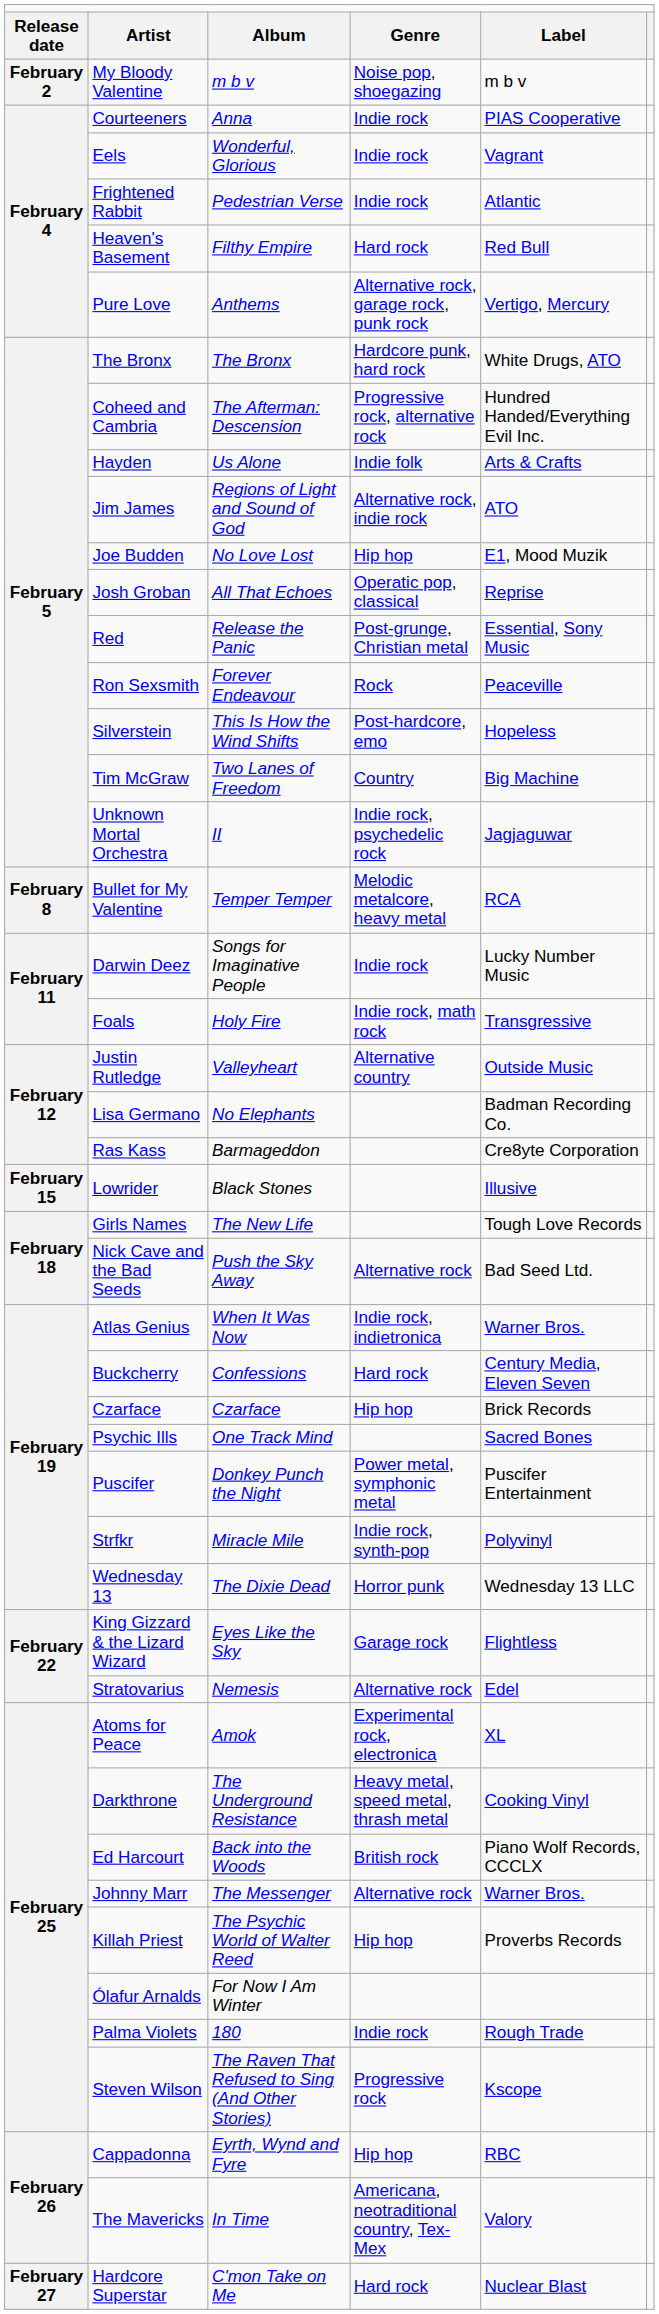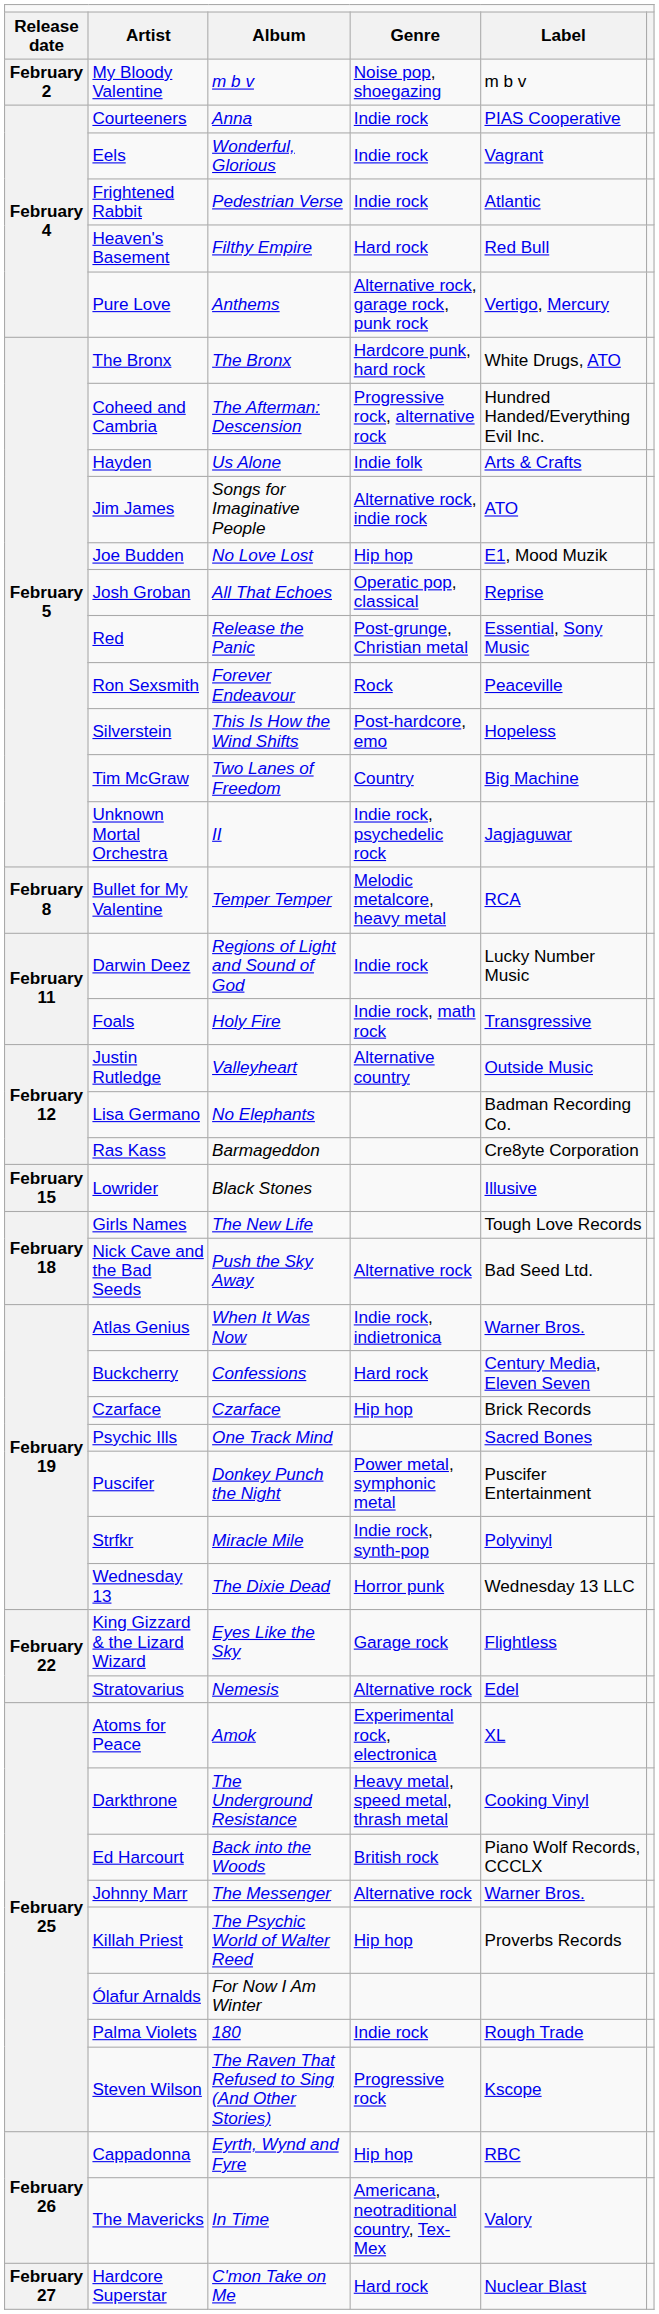 <table class="wikitable plainrowheaders">
 <tr>
 <td colspan="6" style="text-align:center;"></td>
 </tr>
 <tr>
 <th scope="col">Release date</th>
 <th scope="col">Artist</th>
 <th scope="col">Album</th>
 <th scope="col">Genre</th>
 <th scope="col">Label</th>
 <th scope="col"></th>
 </tr>
 <tr>
 <th scope="row" style="text-align:center;">February<br>2</th>
 <td><a href='#'>My Bloody Valentine</a></td>
 <td><em><a href='#'>m b v</a></em></td>
 <td><a href='#'>Noise pop</a>, <a href='#'>shoegazing</a></td>
 <td>m b v</td>
 <td></td>
 </tr>
 <tr>
 <th scope="row" rowspan="5" style="text-align:center;">February<br>4</th>
 <td><a href='#'>Courteeners</a></td>
 <td><em><a href='#'>Anna</a></em></td>
 <td><a href='#'>Indie rock</a></td>
 <td><a href='#'>PIAS Cooperative</a></td>
 <td></td>
 </tr>
 <tr>
 <td><a href='#'>Eels</a></td>
 <td><em><a href='#'>Wonderful, Glorious</a></em></td>
 <td><a href='#'>Indie rock</a></td>
 <td><a href='#'>Vagrant</a></td>
 <td></td>
 </tr>
 <tr>
 <td><a href='#'>Frightened Rabbit</a></td>
 <td><em><a href='#'>Pedestrian Verse</a></em></td>
 <td><a href='#'>Indie rock</a></td>
 <td><a href='#'>Atlantic</a></td>
 <td></td>
 </tr>
 <tr>
 <td><a href='#'>Heaven's Basement</a></td>
 <td><em><a href='#'>Filthy Empire</a></em></td>
 <td><a href='#'>Hard rock</a></td>
 <td><a href='#'>Red Bull</a></td>
 <td></td>
 </tr>
 <tr>
 <td><a href='#'>Pure Love</a></td>
 <td><em><a href='#'>Anthems</a></em></td>
 <td><a href='#'>Alternative rock</a>, <a href='#'>garage rock</a>, <a href='#'>punk rock</a></td>
 <td><a href='#'>Vertigo</a>, <a href='#'>Mercury</a></td>
 <td></td>
 </tr>
 <tr>
 <th scope="row" rowspan="11" style="text-align:center;">February<br>5</th>
 <td><a href='#'>The Bronx</a></td>
 <td><em><a href='#'>The Bronx</a></em></td>
 <td><a href='#'>Hardcore punk</a>, <a href='#'>hard rock</a></td>
 <td>White Drugs, <a href='#'>ATO</a></td>
 <td></td>
 </tr>
 <tr>
 <td><a href='#'>Coheed and Cambria</a></td>
 <td><em><a href='#'>The Afterman: Descension</a></em></td>
 <td><a href='#'>Progressive rock</a>, <a href='#'>alternative rock</a></td>
 <td>Hundred Handed/Everything Evil Inc.</td>
 <td></td>
 </tr>
 <tr>
 <td><a href='#'>Hayden</a></td>
 <td><em><a href='#'>Us Alone</a></em></td>
 <td><a href='#'>Indie folk</a></td>
 <td><a href='#'>Arts & Crafts</a></td>
 <td></td>
 </tr>
 <tr>
 <td><a href='#'>Jim James</a></td>
-<td><em><a href='#'>Regions of Light and Sound of God</a></em></td>
+<td><em>Songs for Imaginative People</em></td>
 <td><a href='#'>Alternative rock</a>, <a href='#'>indie rock</a></td>
 <td><a href='#'>ATO</a></td>
 <td></td>
 </tr>
 <tr>
 <td><a href='#'>Joe Budden</a></td>
 <td><em><a href='#'>No Love Lost</a></em></td>
 <td><a href='#'>Hip hop</a></td>
 <td><a href='#'>E1</a>, Mood Muzik</td>
 <td></td>
 </tr>
 <tr>
 <td><a href='#'>Josh Groban</a></td>
 <td><em><a href='#'>All That Echoes</a></em></td>
 <td><a href='#'>Operatic pop</a>, <a href='#'>classical</a></td>
 <td><a href='#'>Reprise</a></td>
 <td></td>
 </tr>
 <tr>
 <td><a href='#'>Red</a></td>
 <td><em><a href='#'>Release the Panic</a></em></td>
 <td><a href='#'>Post-grunge</a>, <a href='#'>Christian metal</a></td>
 <td><a href='#'>Essential</a>, <a href='#'>Sony Music</a></td>
 <td></td>
 </tr>
 <tr>
 <td><a href='#'>Ron Sexsmith</a></td>
 <td><em><a href='#'>Forever Endeavour</a></em></td>
 <td><a href='#'>Rock</a></td>
 <td><a href='#'>Peaceville</a></td>
 <td></td>
 </tr>
 <tr>
 <td><a href='#'>Silverstein</a></td>
 <td><em><a href='#'>This Is How the Wind Shifts</a></em></td>
 <td><a href='#'>Post-hardcore</a>, <a href='#'>emo</a></td>
 <td><a href='#'>Hopeless</a></td>
 <td></td>
 </tr>
 <tr>
 <td><a href='#'>Tim McGraw</a></td>
 <td><em><a href='#'>Two Lanes of Freedom</a></em></td>
 <td><a href='#'>Country</a></td>
 <td><a href='#'>Big Machine</a></td>
 <td></td>
 </tr>
 <tr>
 <td><a href='#'>Unknown Mortal Orchestra</a></td>
 <td><em><a href='#'>II</a></em></td>
 <td><a href='#'>Indie rock</a>, <a href='#'>psychedelic rock</a></td>
 <td><a href='#'>Jagjaguwar</a></td>
 <td></td>
 </tr>
 <tr>
 <th scope="row" style="text-align:center;">February<br>8</th>
 <td><a href='#'>Bullet for My Valentine</a></td>
 <td><em><a href='#'>Temper Temper</a></em></td>
 <td><a href='#'>Melodic metalcore</a>, <a href='#'>heavy metal</a></td>
 <td><a href='#'>RCA</a></td>
 <td></td>
 </tr>
 <tr>
 <th scope="row" rowspan="2" style="text-align:center;">February<br>11</th>
 <td><a href='#'>Darwin Deez</a></td>
-<td><em>Songs for Imaginative People</em></td>
+<td><em><a href='#'>Regions of Light and Sound of God</a></em></td>
 <td><a href='#'>Indie rock</a></td>
 <td>Lucky Number Music</td>
 <td></td>
 </tr>
 <tr>
 <td><a href='#'>Foals</a></td>
 <td><em><a href='#'>Holy Fire</a></em></td>
 <td><a href='#'>Indie rock</a>, <a href='#'>math rock</a></td>
 <td><a href='#'>Transgressive</a></td>
 <td></td>
 </tr>
 <tr>
 <th scope="row" rowspan="3" style="text-align:center;">February<br>12</th>
 <td><a href='#'>Justin Rutledge</a></td>
 <td><em><a href='#'>Valleyheart</a></em></td>
 <td><a href='#'>Alternative country</a></td>
 <td><a href='#'>Outside Music</a></td>
 <td></td>
 </tr>
 <tr>
 <td><a href='#'>Lisa Germano</a></td>
 <td><em><a href='#'>No Elephants</a></em></td>
 <td></td>
 <td>Badman Recording Co.</td>
 <td></td>
 </tr>
 <tr>
 <td><a href='#'>Ras Kass</a></td>
 <td><em>Barmageddon</em></td>
 <td></td>
 <td>Cre8yte Corporation</td>
 <td></td>
 </tr>
 <tr>
 <th scope="row" style="text-align:center;">February<br>15</th>
 <td><a href='#'>Lowrider</a></td>
 <td><em>Black Stones</em></td>
 <td></td>
 <td><a href='#'>Illusive</a></td>
 <td></td>
 </tr>
 <tr>
 <th scope="row" rowspan="2" style="text-align:center;">February<br>18</th>
 <td><a href='#'>Girls Names</a></td>
 <td><em><a href='#'>The New Life</a></em></td>
 <td></td>
 <td>Tough Love Records</td>
 <td></td>
 </tr>
 <tr>
 <td><a href='#'>Nick Cave and the Bad Seeds</a></td>
 <td><em><a href='#'>Push the Sky Away</a></em></td>
 <td><a href='#'>Alternative rock</a></td>
 <td>Bad Seed Ltd.</td>
 <td></td>
 </tr>
 <tr>
 <th scope="row" rowspan="7" style="text-align:center;">February<br>19</th>
 <td><a href='#'>Atlas Genius</a></td>
 <td><em><a href='#'>When It Was Now</a></em></td>
 <td><a href='#'>Indie rock</a>, <a href='#'>indietronica</a></td>
 <td><a href='#'>Warner Bros.</a></td>
 <td></td>
 </tr>
 <tr>
 <td><a href='#'>Buckcherry</a></td>
 <td><em><a href='#'>Confessions</a></em></td>
 <td><a href='#'>Hard rock</a></td>
 <td><a href='#'>Century Media</a>, <a href='#'>Eleven Seven</a></td>
 <td></td>
 </tr>
 <tr>
 <td><a href='#'>Czarface</a></td>
 <td><em><a href='#'>Czarface</a></em></td>
 <td><a href='#'>Hip hop</a></td>
 <td>Brick Records</td>
 <td></td>
 </tr>
 <tr>
 <td><a href='#'>Psychic Ills</a></td>
 <td><em><a href='#'>One Track Mind</a></em></td>
 <td></td>
 <td><a href='#'>Sacred Bones</a></td>
 <td></td>
 </tr>
 <tr>
 <td><a href='#'>Puscifer</a></td>
 <td><em><a href='#'>Donkey Punch the Night</a></em></td>
 <td><a href='#'>Power metal</a>, <a href='#'>symphonic metal</a></td>
 <td>Puscifer Entertainment</td>
 <td></td>
 </tr>
 <tr>
 <td><a href='#'>Strfkr</a></td>
 <td><em><a href='#'>Miracle Mile</a></em></td>
 <td><a href='#'>Indie rock</a>, <a href='#'>synth-pop</a></td>
 <td><a href='#'>Polyvinyl</a></td>
 <td></td>
 </tr>
 <tr>
 <td><a href='#'>Wednesday 13</a></td>
 <td><em><a href='#'>The Dixie Dead</a></em></td>
 <td><a href='#'>Horror punk</a></td>
 <td>Wednesday 13 LLC</td>
 <td></td>
 </tr>
 <tr>
 <th scope="row" rowspan="2" style="text-align:center;">February<br>22</th>
 <td><a href='#'>King Gizzard & the Lizard Wizard</a></td>
 <td><em><a href='#'>Eyes Like the Sky</a></em></td>
 <td><a href='#'>Garage rock</a></td>
 <td><a href='#'>Flightless</a></td>
 <td></td>
 </tr>
 <tr>
 <td><a href='#'>Stratovarius</a></td>
 <td><em><a href='#'>Nemesis</a></em></td>
 <td><a href='#'>Alternative rock</a></td>
 <td><a href='#'>Edel</a></td>
 <td></td>
 </tr>
 <tr>
 <th scope="row" rowspan="8" style="text-align:center;">February<br>25</th>
 <td><a href='#'>Atoms for Peace</a></td>
 <td><em><a href='#'>Amok</a></em></td>
 <td><a href='#'>Experimental rock</a>, <a href='#'>electronica</a></td>
 <td><a href='#'>XL</a></td>
 <td></td>
 </tr>
 <tr>
 <td><a href='#'>Darkthrone</a></td>
 <td><em><a href='#'>The Underground Resistance</a></em></td>
 <td><a href='#'>Heavy metal</a>, <a href='#'>speed metal</a>, <a href='#'>thrash metal</a></td>
 <td><a href='#'>Cooking Vinyl</a></td>
 <td></td>
 </tr>
 <tr>
 <td><a href='#'>Ed Harcourt</a></td>
 <td><em><a href='#'>Back into the Woods</a></em></td>
 <td><a href='#'>British rock</a></td>
 <td>Piano Wolf Records, CCCLX</td>
 <td></td>
 </tr>
 <tr>
 <td><a href='#'>Johnny Marr</a></td>
 <td><em><a href='#'>The Messenger</a></em></td>
 <td><a href='#'>Alternative rock</a></td>
 <td><a href='#'>Warner Bros.</a></td>
 <td></td>
 </tr>
 <tr>
 <td><a href='#'>Killah Priest</a></td>
 <td><em><a href='#'>The Psychic World of Walter Reed</a></em></td>
 <td><a href='#'>Hip hop</a></td>
 <td>Proverbs Records</td>
 <td></td>
 </tr>
 <tr>
 <td><a href='#'>Ólafur Arnalds</a></td>
 <td><em>For Now I Am Winter</em></td>
 <td></td>
 <td></td>
 <td></td>
 </tr>
 <tr>
 <td><a href='#'>Palma Violets</a></td>
 <td><em><a href='#'>180</a></em></td>
 <td><a href='#'>Indie rock</a></td>
 <td><a href='#'>Rough Trade</a></td>
 <td></td>
 </tr>
 <tr>
 <td><a href='#'>Steven Wilson</a></td>
 <td><em><a href='#'>The Raven That Refused to Sing (And Other Stories)</a></em></td>
 <td><a href='#'>Progressive rock</a></td>
 <td><a href='#'>Kscope</a></td>
 <td></td>
 </tr>
 <tr>
 <th scope="row" rowspan="2" style="text-align:center;">February<br>26</th>
 <td><a href='#'>Cappadonna</a></td>
 <td><em><a href='#'>Eyrth, Wynd and Fyre</a></em></td>
 <td><a href='#'>Hip hop</a></td>
 <td><a href='#'>RBC</a></td>
 <td></td>
 </tr>
 <tr>
 <td><a href='#'>The Mavericks</a></td>
 <td><em><a href='#'>In Time</a></em></td>
 <td><a href='#'>Americana</a>, <a href='#'>neotraditional country</a>, <a href='#'>Tex-Mex</a></td>
 <td><a href='#'>Valory</a></td>
 <td></td>
 </tr>
 <tr>
 <th scope="row" style="text-align:center;">February<br>27</th>
 <td><a href='#'>Hardcore Superstar</a></td>
 <td><em><a href='#'>C'mon Take on Me</a></em></td>
 <td><a href='#'>Hard rock</a></td>
 <td><a href='#'>Nuclear Blast</a></td>
 <td></td>
 </tr>
 </table>
